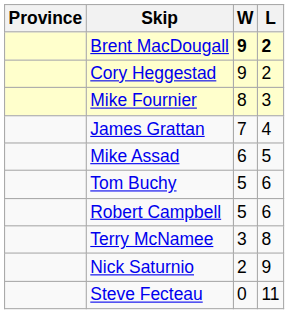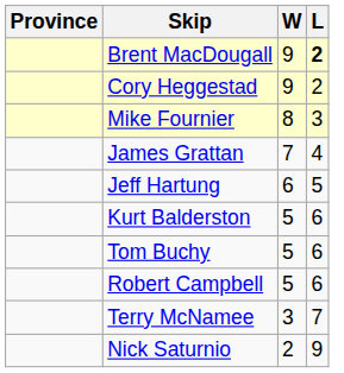 <table class=wikitable>
 <tr>
 <th>Province</th>
 <th>Skip</th>
 <th>W</th>
 <th>L</th>
 </tr>
 <tr bgcolor=#ffffcc>
 <td></td>
 <td><a href='#'>Brent MacDougall</a></td>
-<td><strong>9</strong></td>
+<td>9</td>
 <td><strong>2</strong></td>
 </tr>
 <tr bgcolor=#ffffcc>
 <td></td>
 <td><a href='#'>Cory Heggestad</a></td>
 <td>9</td>
 <td>2</td>
 </tr>
 <tr bgcolor=#ffffcc>
 <td></td>
 <td><a href='#'>Mike Fournier</a></td>
 <td>8</td>
 <td>3</td>
 </tr>
 <tr>
 <td></td>
 <td><a href='#'>James Grattan</a></td>
 <td>7</td>
 <td>4</td>
 </tr>
 <tr>
 <td></td>
-<td><a href='#'>Mike Assad</a></td>
+<td><a href='#'>Jeff Hartung</a></td>
 <td>6</td>
 <td>5</td>
+</tr>
+<tr>
+<td></td>
+<td><a href='#'>Kurt Balderston</a></td>
+<td>5</td>
+<td>6</td>
 </tr>
 <tr>
 <td></td>
 <td><a href='#'>Tom Buchy</a></td>
 <td>5</td>
 <td>6</td>
 </tr>
 <tr>
 <td></td>
 <td><a href='#'>Robert Campbell</a></td>
 <td>5</td>
 <td>6</td>
 </tr>
 <tr>
 <td></td>
 <td><a href='#'>Terry McNamee</a></td>
 <td>3</td>
-<td>8</td>
+<td>7</td>
 </tr>
 <tr>
 <td></td>
 <td><a href='#'>Nick Saturnio</a></td>
 <td>2</td>
 <td>9</td>
 </tr>
-<tr>
-<td></td>
-<td><a href='#'>Steve Fecteau</a></td>
-<td>0</td>
-<td>11</td>
-</tr>
 </table>
